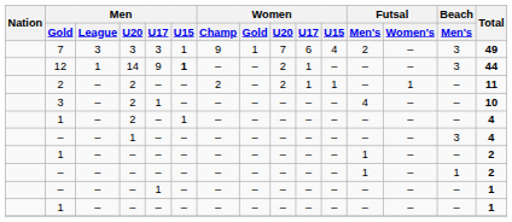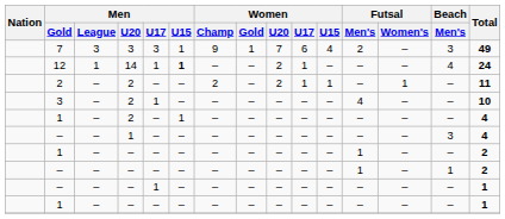 <table class="wikitable sortable" style="font-size:90%">
 <tr>
 <th rowspan=2>Nation</th>
 <th colspan=5>Men</th>
 <th colspan=5>Women</th>
 <th colspan=2>Futsal</th>
 <th colspan=1>Beach</th>
 <th rowspan=2>Total</th>
 </tr>
 <tr>
 <th><a href='#'>Gold</a></th>
 <th><a href='#'>League</a></th>
 <th><a href='#'>U20</a></th>
 <th><a href='#'>U17</a></th>
 <th><a href='#'>U15</a></th>
 <th><a href='#'>Champ</a></th>
 <th><a href='#'>Gold</a></th>
 <th><a href='#'>U20</a></th>
 <th><a href='#'>U17</a></th>
 <th><a href='#'>U15</a></th>
 <th><a href='#'>Men's</a></th>
 <th><a href='#'>Women's</a></th>
 <th><a href='#'>Men's</a></th>
 </tr>
 <tr align=center>
 <td align=left></td>
 <td>7</td>
 <td>3</td>
 <td>3</td>
 <td>3</td>
 <td>1</td>
 <td>9</td>
 <td>1</td>
 <td>7</td>
 <td>6</td>
 <td>4</td>
 <td>2</td>
 <td>–</td>
 <td>3</td>
 <td><strong>49</strong></td>
 </tr>
 <tr align=center>
 <td align=left></td>
 <td>12</td>
 <td>1</td>
 <td>14</td>
-<td>9</td>
+<td>1</td>
 <td><strong>1</strong></td>
 <td>–</td>
 <td>–</td>
 <td>2</td>
 <td>1</td>
 <td>–</td>
 <td>–</td>
 <td>–</td>
-<td>3</td>
-<td><strong>44</strong></td>
+<td>4</td>
+<td><strong>24</strong></td>
 </tr>
 <tr align=center>
 <td align=left></td>
 <td>2</td>
 <td>–</td>
 <td>2</td>
 <td>–</td>
 <td>–</td>
 <td>2</td>
 <td>–</td>
 <td>2</td>
 <td>1</td>
 <td>1</td>
 <td>–</td>
 <td>1</td>
 <td>–</td>
 <td><strong>11</strong></td>
 </tr>
 <tr align="center">
 <td align=left></td>
 <td>3</td>
 <td>–</td>
 <td>2</td>
 <td>1</td>
 <td>–</td>
 <td>–</td>
 <td>–</td>
 <td>–</td>
 <td>–</td>
 <td>–</td>
 <td>4</td>
 <td>–</td>
 <td>–</td>
 <td><strong>10</strong></td>
 </tr>
 <tr align="center">
 <td align=left></td>
 <td>1</td>
 <td>–</td>
 <td>2</td>
 <td>–</td>
 <td>1</td>
 <td>–</td>
 <td>–</td>
 <td>–</td>
 <td>–</td>
 <td>–</td>
 <td>–</td>
 <td>–</td>
 <td>–</td>
 <td><strong>4</strong></td>
 </tr>
 <tr align="center">
 <td align=left></td>
 <td>–</td>
 <td>–</td>
 <td>1</td>
 <td>–</td>
 <td>–</td>
 <td>–</td>
 <td>–</td>
 <td>–</td>
 <td>–</td>
 <td>–</td>
 <td>–</td>
 <td>–</td>
 <td>3</td>
 <td><strong>4</strong></td>
 </tr>
 <tr align="center">
 <td align=left></td>
 <td>1</td>
 <td>–</td>
 <td>–</td>
 <td>–</td>
 <td>–</td>
 <td>–</td>
 <td>–</td>
 <td>–</td>
 <td>–</td>
 <td>–</td>
 <td>1</td>
 <td>–</td>
 <td>–</td>
 <td><strong>2</strong></td>
 </tr>
 <tr align="center">
 <td align=left></td>
 <td>–</td>
 <td>–</td>
 <td>–</td>
 <td>–</td>
 <td>–</td>
 <td>–</td>
 <td>–</td>
 <td>–</td>
 <td>–</td>
 <td>–</td>
 <td>1</td>
 <td>–</td>
 <td>1</td>
 <td><strong>2</strong></td>
 </tr>
 <tr align="center">
 <td align=left></td>
 <td>–</td>
 <td>–</td>
 <td>–</td>
 <td>1</td>
 <td>–</td>
 <td>–</td>
 <td>–</td>
 <td>–</td>
 <td>–</td>
 <td>–</td>
 <td>–</td>
 <td>–</td>
 <td>–</td>
 <td><strong>1</strong></td>
 </tr>
 <tr align="center">
 <td align=left></td>
 <td>1</td>
 <td>–</td>
 <td>–</td>
 <td>–</td>
 <td>–</td>
 <td>–</td>
 <td>–</td>
 <td>–</td>
 <td>–</td>
 <td>–</td>
 <td>–</td>
 <td>–</td>
 <td>–</td>
 <td><strong>1</strong></td>
 </tr>
 <tr align="center">
 </tr>
 </table>
